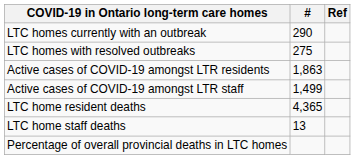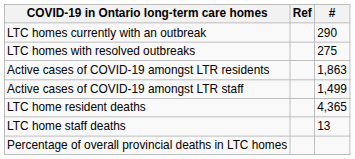 <table class="wikitable">
 <tr>
 <th>COVID-19 in Ontario long-term care homes</th>
+<th>Ref</th>
 <th>#</th>
-<th>Ref</th>
 </tr>
 <tr>
 <td>LTC homes currently with an outbreak</td>
+<td></td>
 <td>290</td>
-<td></td>
 </tr>
 <tr>
 <td>LTC homes with resolved outbreaks</td>
+<td></td>
 <td>275</td>
-<td></td>
 </tr>
 <tr>
 <td>Active cases of COVID-19 amongst LTR residents</td>
+<td></td>
 <td>1,863</td>
-<td></td>
 </tr>
 <tr>
 <td>Active cases of COVID-19 amongst LTR staff</td>
+<td></td>
 <td>1,499</td>
-<td></td>
 </tr>
 <tr>
 <td>LTC home resident deaths</td>
+<td></td>
 <td>4,365</td>
-<td></td>
 </tr>
 <tr>
 <td>LTC home staff deaths</td>
+<td></td>
 <td>13</td>
-<td></td>
 </tr>
 <tr>
 <td>Percentage of overall provincial deaths in LTC homes</td>
 <td></td>
 <td></td>
 </tr>
 </table>
